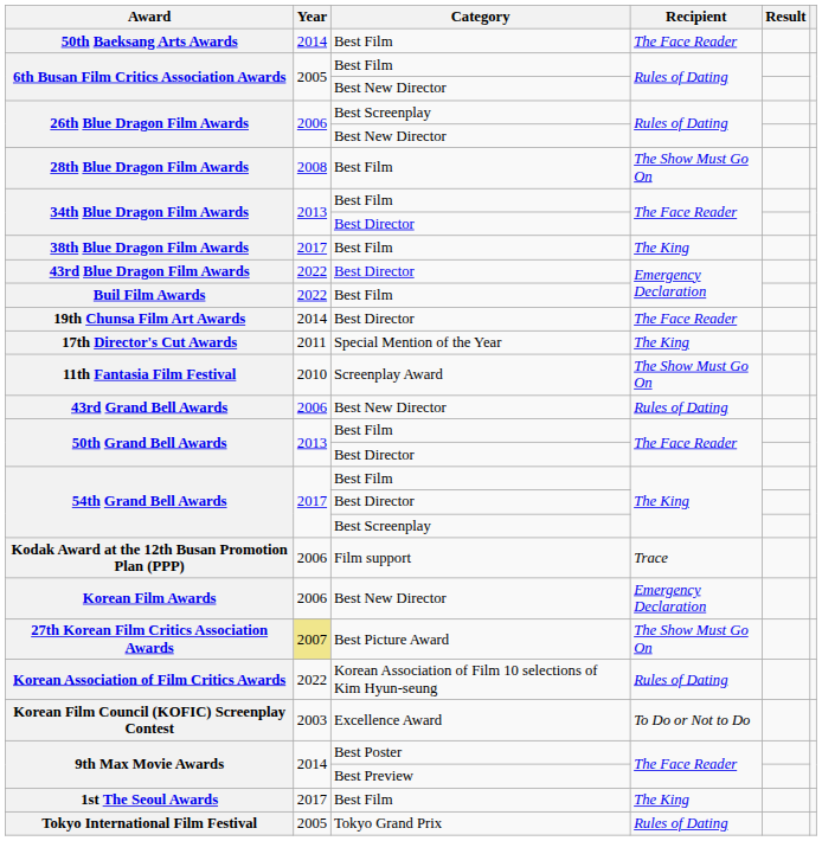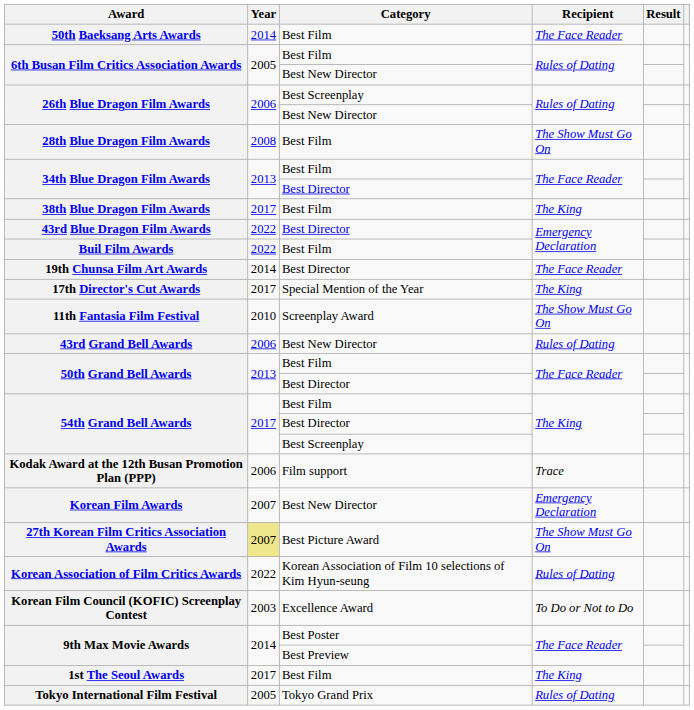 <table class="wikitable sortable plainrowheaders">
 <tr>
 <th>Award</th>
 <th>Year</th>
 <th>Category</th>
 <th>Recipient</th>
 <th>Result</th>
 <th class="unsortable"></th>
 </tr>
 <tr>
 <th scope="row"><a href='#'>50th</a> <a href='#'>Baeksang Arts Awards</a></th>
 <td><a href='#'>2014</a></td>
 <td>Best Film</td>
 <td><em><a href='#'>The Face Reader</a></em></td>
 <td></td>
 <td></td>
 </tr>
 <tr>
 <th scope="row" rowspan="2"><a href='#'>6th Busan Film Critics Association Awards</a></th>
 <td rowspan="2">2005</td>
 <td>Best Film</td>
 <td rowspan="2"><em><a href='#'>Rules of Dating</a></em></td>
 <td></td>
 <td rowspan="2"></td>
 </tr>
 <tr>
 <td>Best New Director</td>
 <td></td>
 </tr>
 <tr>
 <th scope="row" rowspan="2"><a href='#'>26th</a> <a href='#'>Blue Dragon Film Awards</a></th>
 <td rowspan="2"><a href='#'>2006</a></td>
 <td>Best Screenplay</td>
 <td rowspan="2"><em><a href='#'>Rules of Dating</a></em></td>
 <td></td>
 <td></td>
 </tr>
 <tr>
 <td>Best New Director</td>
 <td></td>
 <td></td>
 </tr>
 <tr>
 <th scope="row"><a href='#'>28th</a> <a href='#'>Blue Dragon Film Awards</a></th>
 <td><a href='#'>2008</a></td>
 <td>Best Film</td>
 <td><em><a href='#'>The Show Must Go On</a></em></td>
 <td></td>
 <td></td>
 </tr>
 <tr>
 <th scope="row" rowspan="2"><a href='#'>34th</a> <a href='#'>Blue Dragon Film Awards</a></th>
 <td rowspan="2"><a href='#'>2013</a></td>
 <td>Best Film</td>
 <td rowspan="2"><em><a href='#'>The Face Reader</a></em></td>
 <td></td>
 <td rowspan="2"></td>
 </tr>
 <tr>
 <td><a href='#'>Best Director</a></td>
 <td></td>
 </tr>
 <tr>
 <th scope="row"><a href='#'>38th</a> <a href='#'>Blue Dragon Film Awards</a></th>
 <td><a href='#'>2017</a></td>
 <td>Best Film</td>
 <td><em><a href='#'>The King</a></em></td>
 <td></td>
 <td></td>
 </tr>
 <tr>
 <th scope="row"><a href='#'>43rd</a> <a href='#'>Blue Dragon Film Awards</a></th>
 <td><a href='#'>2022</a></td>
 <td><a href='#'>Best Director</a></td>
 <td rowspan="2"><em><a href='#'>Emergency Declaration</a></em></td>
 <td></td>
 <td></td>
 </tr>
 <tr>
 <th scope="row"><a href='#'>Buil Film Awards</a></th>
 <td><a href='#'>2022</a></td>
 <td>Best Film</td>
 <td></td>
 <td></td>
 </tr>
 <tr>
 <th scope="row">19th <a href='#'>Chunsa Film Art Awards</a></th>
 <td>2014</td>
 <td>Best Director</td>
 <td><em><a href='#'>The Face Reader</a></em></td>
 <td></td>
 <td></td>
 </tr>
 <tr>
 <th scope="row">17th <a href='#'>Director's Cut Awards</a></th>
-<td>2011</td>
+<td>2017</td>
 <td>Special Mention of the Year</td>
 <td><em><a href='#'>The King</a></em></td>
 <td></td>
 <td></td>
 </tr>
 <tr>
 <th scope="row">11th <a href='#'>Fantasia Film Festival</a></th>
 <td>2010</td>
 <td>Screenplay Award</td>
 <td><em><a href='#'>The Show Must Go On</a></em></td>
 <td></td>
 <td></td>
 </tr>
 <tr>
 <th scope="row"><a href='#'>43rd</a> <a href='#'>Grand Bell Awards</a></th>
 <td><a href='#'>2006</a></td>
 <td>Best New Director</td>
 <td><em><a href='#'>Rules of Dating</a></em></td>
 <td></td>
 <td></td>
 </tr>
 <tr>
 <th scope="row" rowspan="2"><a href='#'>50th</a> <a href='#'>Grand Bell Awards</a></th>
 <td rowspan="2"><a href='#'>2013</a></td>
 <td>Best Film</td>
 <td rowspan="2"><em><a href='#'>The Face Reader</a></em></td>
 <td></td>
 <td rowspan="2"></td>
 </tr>
 <tr>
 <td>Best Director</td>
 <td></td>
 </tr>
 <tr>
 <th scope="row" rowspan="3"><a href='#'>54th</a> <a href='#'>Grand Bell Awards</a></th>
 <td rowspan="3"><a href='#'>2017</a></td>
 <td>Best Film</td>
 <td rowspan="3"><em><a href='#'>The King</a></em></td>
 <td></td>
 <td rowspan="3"></td>
 </tr>
 <tr>
 <td>Best Director</td>
 <td></td>
 </tr>
 <tr>
 <td>Best Screenplay</td>
 <td></td>
 </tr>
 <tr>
 <th scope="row">Kodak Award at the 12th Busan Promotion Plan (PPP)</th>
 <td>2006</td>
 <td>Film support</td>
 <td><em>Trace</em></td>
 <td></td>
 <td></td>
 </tr>
 <tr>
 <th scope="row"><a href='#'>Korean Film Awards</a></th>
-<td>2006</td>
+<td>2007</td>
 <td>Best New Director</td>
 <td><em><a href='#'>Emergency Declaration</a></em></td>
 <td></td>
 <td></td>
 </tr>
 <tr>
 <th scope="row"><a href='#'>27th Korean Film Critics Association Awards</a></th>
 <td style="background: khaki;">2007</td>
 <td>Best Picture Award</td>
 <td><em><a href='#'>The Show Must Go On</a></em></td>
 <td></td>
 <td></td>
 </tr>
 <tr>
 <th scope="row"><a href='#'>Korean Association of Film Critics Awards</a></th>
 <td>2022</td>
 <td>Korean Association of Film 10 selections of Kim Hyun-seung</td>
 <td><em><a href='#'>Rules of Dating</a></em></td>
 <td></td>
 <td></td>
 </tr>
 <tr>
 <th scope="row">Korean Film Council (KOFIC) Screenplay Contest</th>
 <td>2003</td>
 <td>Excellence Award</td>
 <td><em>To Do or Not to Do</em></td>
 <td></td>
 <td></td>
 </tr>
 <tr>
 <th scope="row" rowspan="2">9th Max Movie Awards</th>
 <td rowspan="2">2014</td>
 <td>Best Poster</td>
 <td rowspan="2"><em><a href='#'>The Face Reader</a></em></td>
 <td></td>
 <td rowspan="2"></td>
 </tr>
 <tr>
 <td>Best Preview</td>
 <td></td>
 </tr>
 <tr>
 <th scope="row">1st <a href='#'>The Seoul Awards</a></th>
 <td>2017</td>
 <td>Best Film</td>
 <td><em><a href='#'>The King</a></em></td>
 <td></td>
 <td></td>
 </tr>
 <tr>
 <th scope="row">Tokyo International Film Festival</th>
 <td>2005</td>
 <td>Tokyo Grand Prix</td>
 <td><em><a href='#'>Rules of Dating</a></em></td>
 <td></td>
 <td></td>
 </tr>
 </table>
